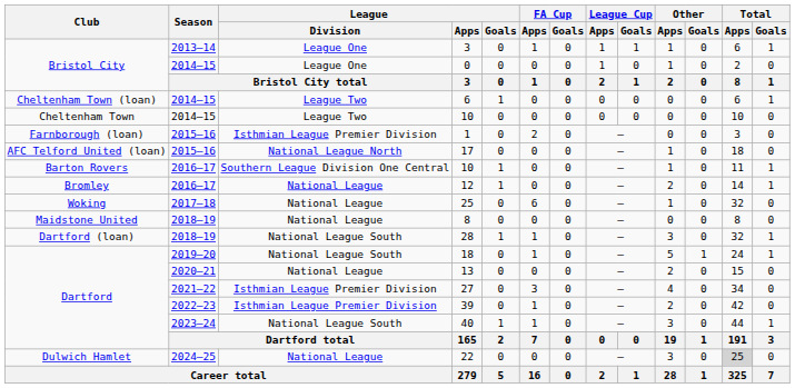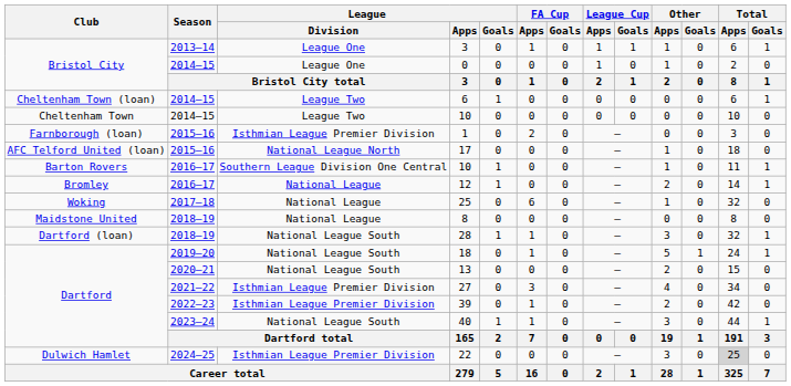 <table class="wikitable" style="text-align: center;">
 <tr>
 <th rowspan="2">Club</th>
 <th rowspan="2">Season</th>
 <th colspan="3">League</th>
 <th colspan="2"><a href='#'>FA Cup</a></th>
 <th colspan="2"><a href='#'>League Cup</a></th>
 <th colspan="2">Other</th>
 <th colspan="2">Total</th>
 </tr>
 <tr>
 <th>Division</th>
 <th>Apps</th>
 <th>Goals</th>
 <th>Apps</th>
 <th>Goals</th>
 <th>Apps</th>
 <th>Goals</th>
 <th>Apps</th>
 <th>Goals</th>
 <th>Apps</th>
 <th>Goals</th>
 </tr>
 <tr>
 <td rowspan="3" valign="center"><a href='#'>Bristol City</a></td>
 <td><a href='#'>2013–14</a></td>
 <td><a href='#'>League One</a></td>
 <td>3</td>
 <td>0</td>
 <td>1</td>
 <td>0</td>
 <td>1</td>
 <td>1</td>
 <td>1</td>
 <td>0</td>
 <td>6</td>
 <td>1</td>
 </tr>
 <tr>
 <td><a href='#'>2014–15</a></td>
 <td>League One</td>
 <td>0</td>
 <td>0</td>
 <td>0</td>
 <td>0</td>
 <td>1</td>
 <td>0</td>
 <td>1</td>
 <td>0</td>
 <td>2</td>
 <td>0</td>
 </tr>
 <tr>
 <th colspan="2">Bristol City total</th>
 <th>3</th>
 <th>0</th>
 <th>1</th>
 <th>0</th>
 <th>2</th>
 <th>1</th>
 <th>2</th>
 <th>0</th>
 <th>8</th>
 <th>1</th>
 </tr>
 <tr>
 <td rowspan="1" valign="center"><a href='#'>Cheltenham Town</a> (loan)</td>
 <td><a href='#'>2014–15</a></td>
 <td><a href='#'>League Two</a></td>
 <td>6</td>
 <td>1</td>
 <td>0</td>
 <td>0</td>
 <td>0</td>
 <td>0</td>
 <td>0</td>
 <td>0</td>
 <td>6</td>
 <td>1</td>
 </tr>
 <tr>
 <td rowspan="1" valign="center">Cheltenham Town</td>
 <td>2014–15</td>
 <td>League Two</td>
 <td>10</td>
 <td>0</td>
 <td>0</td>
 <td>0</td>
 <td>0</td>
 <td>0</td>
 <td>0</td>
 <td>0</td>
 <td>10</td>
 <td>0</td>
 </tr>
 <tr>
 <td rowspan="1" valign="center"><a href='#'>Farnborough</a> (loan)</td>
 <td><a href='#'>2015–16</a></td>
 <td><a href='#'>Isthmian League</a> Premier Division</td>
 <td>1</td>
 <td>0</td>
 <td>2</td>
 <td>0</td>
 <td colspan="2">—</td>
 <td>0</td>
 <td>0</td>
 <td>3</td>
 <td>0</td>
 </tr>
 <tr>
 <td rowspan="1" valign="center"><a href='#'>AFC Telford United</a> (loan)</td>
 <td><a href='#'>2015–16</a></td>
 <td><a href='#'>National League North</a></td>
 <td>17</td>
 <td>0</td>
 <td>0</td>
 <td>0</td>
 <td colspan="2">—</td>
 <td>1</td>
 <td>0</td>
 <td>18</td>
 <td>0</td>
 </tr>
 <tr>
 <td rowspan="1" valign="center"><a href='#'>Barton Rovers</a></td>
 <td><a href='#'>2016–17</a></td>
 <td><a href='#'>Southern League</a> Division One Central</td>
 <td>10</td>
 <td>1</td>
 <td>0</td>
 <td>0</td>
 <td colspan="2">—</td>
 <td>1</td>
 <td>0</td>
 <td>11</td>
 <td>1</td>
 </tr>
 <tr>
 <td rowspan="1" valign="center"><a href='#'>Bromley</a></td>
 <td><a href='#'>2016–17</a></td>
 <td><a href='#'>National League</a></td>
 <td>12</td>
 <td>1</td>
 <td>0</td>
 <td>0</td>
 <td colspan="2">—</td>
 <td>2</td>
 <td>0</td>
 <td>14</td>
 <td>1</td>
 </tr>
 <tr>
 <td rowspan="1" valign="center"><a href='#'>Woking</a></td>
 <td><a href='#'>2017–18</a></td>
 <td>National League</td>
 <td>25</td>
 <td>0</td>
 <td>6</td>
 <td>0</td>
 <td colspan="2">—</td>
 <td>1</td>
 <td>0</td>
 <td>32</td>
 <td>0</td>
 </tr>
 <tr>
 <td rowspan="1" valign="center"><a href='#'>Maidstone United</a></td>
 <td><a href='#'>2018–19</a></td>
 <td>National League</td>
 <td>8</td>
 <td>0</td>
 <td>0</td>
 <td>0</td>
 <td colspan="2">—</td>
 <td>0</td>
 <td>0</td>
 <td>8</td>
 <td>0</td>
 </tr>
 <tr>
 <td rowspan="1" valign="center"><a href='#'>Dartford</a> (loan)</td>
 <td><a href='#'>2018–19</a></td>
 <td>National League South</td>
 <td>28</td>
 <td>1</td>
 <td>1</td>
 <td>0</td>
 <td colspan="2">—</td>
 <td>3</td>
 <td>0</td>
 <td>32</td>
 <td>1</td>
 </tr>
 <tr>
 <td rowspan="6" valign="center"><a href='#'>Dartford</a></td>
 <td><a href='#'>2019–20</a></td>
 <td>National League South</td>
 <td>18</td>
 <td>0</td>
 <td>1</td>
 <td>0</td>
 <td colspan="2">—</td>
 <td>5</td>
 <td>1</td>
 <td>24</td>
 <td>1</td>
 </tr>
 <tr>
 <td><a href='#'>2020–21</a></td>
-<td>National League</td>
+<td>National League South</td>
 <td>13</td>
 <td>0</td>
 <td>0</td>
 <td>0</td>
 <td colspan="2">—</td>
 <td>2</td>
 <td>0</td>
 <td>15</td>
 <td>0</td>
 </tr>
 <tr>
 <td><a href='#'>2021–22</a></td>
 <td><a href='#'>Isthmian League</a> Premier Division</td>
 <td>27</td>
 <td>0</td>
 <td>3</td>
 <td>0</td>
 <td colspan="2">—</td>
 <td>4</td>
 <td>0</td>
 <td>34</td>
 <td>0</td>
 </tr>
 <tr>
 <td><a href='#'>2022–23</a></td>
 <td><a href='#'>Isthmian League Premier Division</a></td>
 <td>39</td>
 <td>0</td>
 <td>1</td>
 <td>0</td>
 <td colspan="2">—</td>
 <td>2</td>
 <td>0</td>
 <td>42</td>
 <td>0</td>
 </tr>
 <tr>
 <td><a href='#'>2023–24</a></td>
 <td>National League South</td>
 <td>40</td>
 <td>1</td>
 <td>1</td>
 <td>0</td>
 <td colspan="2">—</td>
 <td>3</td>
 <td>0</td>
 <td>44</td>
 <td>1</td>
 </tr>
 <tr>
 <th colspan="2">Dartford total</th>
 <th>165</th>
 <th>2</th>
 <th>7</th>
 <th>0</th>
 <th>0</th>
 <th>0</th>
 <th>19</th>
 <th>1</th>
 <th>191</th>
 <th>3</th>
 </tr>
 <tr>
 <td><a href='#'>Dulwich Hamlet</a></td>
 <td><a href='#'>2024–25</a></td>
-<td><a href='#'>National League</a></td>
+<td><a href='#'>Isthmian League Premier Division</a></td>
 <td>22</td>
 <td>0</td>
 <td>0</td>
 <td>0</td>
 <td colspan="2">—</td>
 <td>3</td>
 <td>0</td>
 <td style="background: lightgrey;">25</td>
 <td>0</td>
 </tr>
 <tr>
 <th colspan="3">Career total</th>
 <th>279</th>
 <th>5</th>
 <th>16</th>
 <th>0</th>
 <th>2</th>
 <th>1</th>
 <th>28</th>
 <th>1</th>
 <th>325</th>
 <th>7</th>
 </tr>
 </table>
